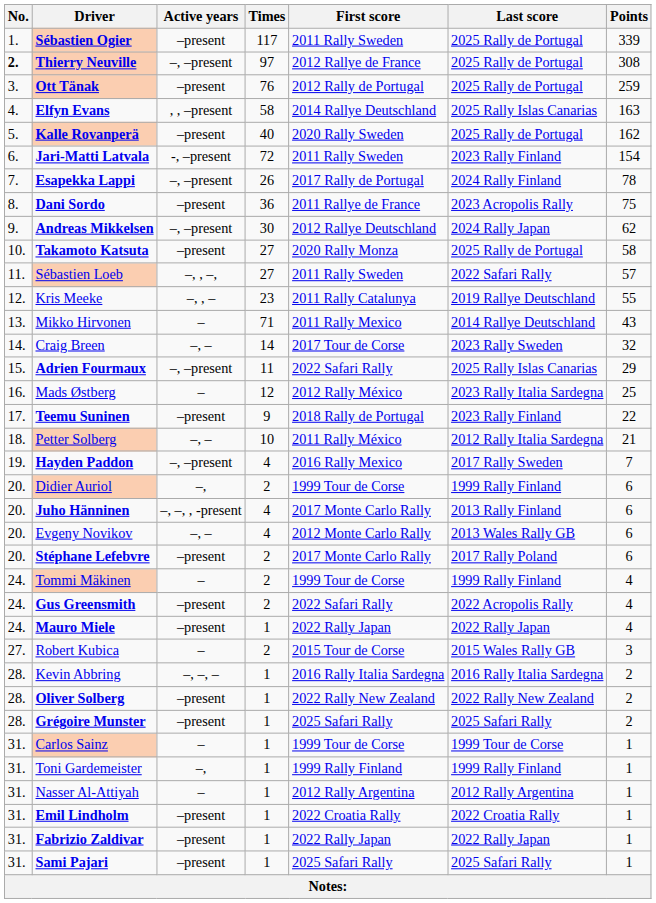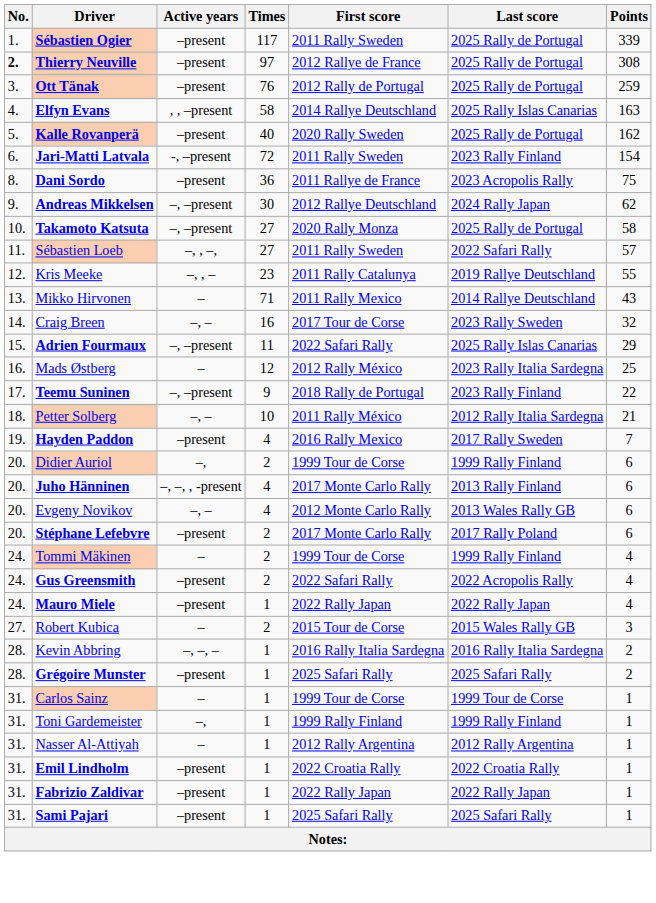 <table class="wikitable sortable" style="font-size:90%;">
 <tr>
 <th>No.</th>
 <th class="unsortable">Driver</th>
 <th>Active years</th>
 <th>Times</th>
 <th class="unsortable">First score</th>
 <th class="unsortable">Last score</th>
 <th>Points</th>
 </tr>
 <tr>
 <td>1.</td>
 <td bgcolor=fbceb1><strong> <a href='#'>Sébastien Ogier</a></strong></td>
 <td align=center>–present</td>
 <td align=center>117</td>
 <td> <a href='#'>2011 Rally Sweden</a></td>
 <td> <a href='#'>2025 Rally de Portugal</a></td>
 <td align=center>339</td>
 </tr>
 <tr>
 <td><strong>2.</strong></td>
 <td bgcolor=fbceb1><strong> <a href='#'>Thierry Neuville</a></strong></td>
-<td align=center>–, –present</td>
+<td align=center>–present</td>
 <td align=center>97</td>
 <td> <a href='#'>2012 Rallye de France</a></td>
 <td> <a href='#'>2025 Rally de Portugal</a></td>
 <td align=center>308</td>
 </tr>
 <tr>
 <td>3.</td>
 <td bgcolor=fbceb1><strong> <a href='#'>Ott Tänak</a></strong></td>
 <td align=center>–present</td>
 <td align=center>76</td>
 <td> <a href='#'>2012 Rally de Portugal</a></td>
 <td> <a href='#'>2025 Rally de Portugal</a></td>
 <td align=center>259</td>
 </tr>
 <tr>
 <td>4.</td>
 <td><strong> <a href='#'>Elfyn Evans</a></strong></td>
 <td align=center>, , –present</td>
 <td align=center>58</td>
 <td> <a href='#'>2014 Rallye Deutschland</a></td>
 <td> <a href='#'>2025 Rally Islas Canarias</a></td>
 <td align=center>163</td>
 </tr>
 <tr>
 <td>5.</td>
 <td bgcolor=fbceb1> <strong><a href='#'>Kalle Rovanperä</a></strong></td>
 <td align=center>–present</td>
 <td align=center>40</td>
 <td> <a href='#'>2020 Rally Sweden</a></td>
 <td> <a href='#'>2025 Rally de Portugal</a></td>
 <td align=center>162</td>
 </tr>
 <tr>
 <td>6.</td>
 <td> <strong><a href='#'>Jari-Matti Latvala</a></strong></td>
 <td align=center>-, –present</td>
 <td align=center>72</td>
 <td> <a href='#'>2011 Rally Sweden</a></td>
 <td> <a href='#'>2023 Rally Finland</a></td>
 <td align=center>154</td>
 </tr>
 <tr>
-<td>7.</td>
-<td><strong> <a href='#'>Esapekka Lappi</a></strong></td>
-<td align=center>–, –present</td>
-<td align=center>26</td>
-<td> <a href='#'>2017 Rally de Portugal</a></td>
-<td> <a href='#'>2024 Rally Finland</a></td>
-<td align=center>78</td>
-</tr>
-<tr>
 <td>8.</td>
 <td><strong> <a href='#'>Dani Sordo</a></strong></td>
 <td align=center>–present</td>
 <td align=center>36</td>
 <td> <a href='#'>2011 Rallye de France</a></td>
 <td> <a href='#'>2023 Acropolis Rally</a></td>
 <td align=center>75</td>
 </tr>
 <tr>
 <td>9.</td>
 <td><strong> <a href='#'>Andreas Mikkelsen</a></strong></td>
 <td align=center>–, –present</td>
 <td align=center>30</td>
 <td> <a href='#'>2012 Rallye Deutschland</a></td>
 <td> <a href='#'>2024 Rally Japan</a></td>
 <td align=center>62</td>
 </tr>
 <tr>
 <td>10.</td>
 <td><strong> <a href='#'>Takamoto Katsuta</a></strong></td>
-<td align=center>–present</td>
+<td align=center>–, –present</td>
 <td align=center>27</td>
 <td> <a href='#'>2020 Rally Monza</a></td>
 <td> <a href='#'>2025 Rally de Portugal</a></td>
 <td align=center>58</td>
 </tr>
 <tr>
 <td>11.</td>
 <td bgcolor=fbceb1> <a href='#'>Sébastien Loeb</a></td>
 <td align=center>–, , –, </td>
 <td align=center>27</td>
 <td> <a href='#'>2011 Rally Sweden</a></td>
 <td> <a href='#'>2022 Safari Rally</a></td>
 <td align=center>57</td>
 </tr>
 <tr>
 <td>12.</td>
 <td> <a href='#'>Kris Meeke</a></td>
 <td align=center>–, , –</td>
 <td align=center>23</td>
 <td> <a href='#'>2011 Rally Catalunya</a></td>
 <td> <a href='#'>2019 Rallye Deutschland</a></td>
 <td align=center>55</td>
 </tr>
 <tr>
 <td>13.</td>
 <td> <a href='#'>Mikko Hirvonen</a></td>
 <td align=center>–</td>
 <td align=center>71</td>
 <td> <a href='#'>2011 Rally Mexico</a></td>
 <td> <a href='#'>2014 Rallye Deutschland</a></td>
 <td align=center>43</td>
 </tr>
 <tr>
 <td>14.</td>
 <td> <a href='#'>Craig Breen</a></td>
 <td align=center>–, –</td>
-<td align=center>14</td>
+<td align=center>16</td>
 <td> <a href='#'>2017 Tour de Corse</a></td>
 <td> <a href='#'>2023 Rally Sweden</a></td>
 <td align=center>32</td>
 </tr>
 <tr>
 <td>15.</td>
 <td> <strong><a href='#'>Adrien Fourmaux</a></strong></td>
 <td align=center>–, –present</td>
 <td align=center>11</td>
 <td> <a href='#'>2022 Safari Rally</a></td>
 <td> <a href='#'>2025 Rally Islas Canarias</a></td>
 <td align=center>29</td>
 </tr>
 <tr>
 <td>16.</td>
 <td> <a href='#'>Mads Østberg</a></td>
 <td align=center>–</td>
 <td align=center>12</td>
 <td> <a href='#'>2012 Rally México</a></td>
 <td> <a href='#'>2023 Rally Italia Sardegna</a></td>
 <td align=center>25</td>
 </tr>
 <tr>
 <td>17.</td>
 <td><strong> <a href='#'>Teemu Suninen</a></strong></td>
-<td align=center>–present</td>
+<td align=center>–, –present</td>
 <td align=center>9</td>
 <td> <a href='#'>2018 Rally de Portugal</a></td>
 <td> <a href='#'>2023 Rally Finland</a></td>
 <td align=center>22</td>
 </tr>
 <tr>
 <td>18.</td>
 <td bgcolor=fbceb1> <a href='#'>Petter Solberg</a></td>
 <td align=center>–, –</td>
 <td align=center>10</td>
 <td> <a href='#'>2011 Rally México</a></td>
 <td> <a href='#'>2012 Rally Italia Sardegna</a></td>
 <td align=center>21</td>
 </tr>
 <tr>
 <td>19.</td>
 <td><strong> <a href='#'>Hayden Paddon</a></strong></td>
-<td align=center>–, –present</td>
+<td align=center>–present</td>
 <td align=center>4</td>
 <td> <a href='#'>2016 Rally Mexico</a></td>
 <td> <a href='#'>2017 Rally Sweden</a></td>
 <td align=center>7</td>
 </tr>
 <tr>
 <td>20.</td>
 <td bgcolor=fbceb1> <a href='#'>Didier Auriol</a></td>
 <td align=center>–, </td>
 <td align=center>2</td>
 <td> <a href='#'>1999 Tour de Corse</a></td>
 <td> <a href='#'>1999 Rally Finland</a></td>
 <td align=center>6</td>
 </tr>
 <tr>
 <td>20.</td>
 <td> <strong><a href='#'>Juho Hänninen</a></strong></td>
 <td align=center>–, –, , -present</td>
 <td align=center>4</td>
 <td> <a href='#'>2017 Monte Carlo Rally</a></td>
 <td> <a href='#'>2013 Rally Finland</a></td>
 <td align=center>6</td>
 </tr>
 <tr>
 <td>20.</td>
 <td> <a href='#'>Evgeny Novikov</a></td>
 <td align=center>–, –</td>
 <td align=center>4</td>
 <td> <a href='#'>2012 Monte Carlo Rally</a></td>
 <td> <a href='#'>2013 Wales Rally GB</a></td>
 <td align=center>6</td>
 </tr>
 <tr>
 <td>20.</td>
 <td> <strong><a href='#'>Stéphane Lefebvre</a></strong></td>
 <td align=center>–present</td>
 <td align=center>2</td>
 <td> <a href='#'>2017 Monte Carlo Rally</a></td>
 <td> <a href='#'>2017 Rally Poland</a></td>
 <td align=center>6</td>
 </tr>
 <tr>
 <td>24.</td>
 <td bgcolor=fbceb1> <a href='#'>Tommi Mäkinen</a></td>
 <td align=center>–</td>
 <td align=center>2</td>
 <td> <a href='#'>1999 Tour de Corse</a></td>
 <td> <a href='#'>1999 Rally Finland</a></td>
 <td align=center>4</td>
 </tr>
 <tr>
 <td>24.</td>
 <td> <strong><a href='#'>Gus Greensmith</a></strong></td>
 <td align=center>–present</td>
 <td align=center>2</td>
 <td> <a href='#'>2022 Safari Rally</a></td>
 <td> <a href='#'>2022 Acropolis Rally</a></td>
 <td align=center>4</td>
 </tr>
 <tr>
 <td>24.</td>
 <td><strong> <a href='#'>Mauro Miele</a></strong></td>
 <td align=center>–present</td>
 <td align=center>1</td>
 <td> <a href='#'>2022 Rally Japan</a></td>
 <td> <a href='#'>2022 Rally Japan</a></td>
 <td align=center>4</td>
 </tr>
 <tr>
 <td>27.</td>
 <td> <a href='#'>Robert Kubica</a></td>
 <td align=center>–</td>
 <td align=center>2</td>
 <td> <a href='#'>2015 Tour de Corse</a></td>
 <td> <a href='#'>2015 Wales Rally GB</a></td>
 <td align=center>3</td>
 </tr>
 <tr>
 <td>28.</td>
 <td> <a href='#'>Kevin Abbring</a></td>
 <td align=center>–, –, –</td>
 <td align=center>1</td>
 <td> <a href='#'>2016 Rally Italia Sardegna</a></td>
 <td> <a href='#'>2016 Rally Italia Sardegna</a></td>
 <td align=center>2</td>
 </tr>
 <tr>
 <td>28.</td>
-<td><strong> <a href='#'>Oliver Solberg</a></strong></td>
-<td align=center>–present</td>
-<td align=center>1</td>
-<td> <a href='#'>2022 Rally New Zealand</a></td>
-<td> <a href='#'>2022 Rally New Zealand</a></td>
-<td align=center>2</td>
-</tr>
-<tr>
-<td>28.</td>
 <td><strong> <a href='#'>Grégoire Munster</a></strong></td>
 <td align=center>–present</td>
 <td align=center>1</td>
 <td> <a href='#'>2025 Safari Rally</a></td>
 <td> <a href='#'>2025 Safari Rally</a></td>
 <td align=center>2</td>
 </tr>
 <tr>
 <td>31.</td>
 <td bgcolor=fbceb1> <a href='#'>Carlos Sainz</a></td>
 <td align=center>–</td>
 <td align=center>1</td>
 <td> <a href='#'>1999 Tour de Corse</a></td>
 <td> <a href='#'>1999 Tour de Corse</a></td>
 <td align=center>1</td>
 </tr>
 <tr>
 <td>31.</td>
 <td> <a href='#'>Toni Gardemeister</a></td>
 <td align=center>–, </td>
 <td align=center>1</td>
 <td> <a href='#'>1999 Rally Finland</a></td>
 <td> <a href='#'>1999 Rally Finland</a></td>
 <td align=center>1</td>
 </tr>
 <tr>
 <td>31.</td>
 <td> <a href='#'>Nasser Al-Attiyah</a></td>
 <td align=center>–</td>
 <td align=center>1</td>
 <td> <a href='#'>2012 Rally Argentina</a></td>
 <td> <a href='#'>2012 Rally Argentina</a></td>
 <td align=center>1</td>
 </tr>
 <tr>
 <td>31.</td>
 <td> <strong><a href='#'>Emil Lindholm</a></strong></td>
 <td align=center>–present</td>
 <td align=center>1</td>
 <td> <a href='#'>2022 Croatia Rally</a></td>
 <td> <a href='#'>2022 Croatia Rally</a></td>
 <td align=center>1</td>
 </tr>
 <tr>
 <td>31.</td>
 <td><strong> <a href='#'>Fabrizio Zaldivar</a></strong></td>
 <td align=center>–present</td>
 <td align=center>1</td>
 <td> <a href='#'>2022 Rally Japan</a></td>
 <td> <a href='#'>2022 Rally Japan</a></td>
 <td align=center>1</td>
 </tr>
 <tr>
 <td>31.</td>
 <td><strong> <a href='#'>Sami Pajari</a></strong></td>
 <td align=center>–present</td>
 <td align=center>1</td>
 <td> <a href='#'>2025 Safari Rally</a></td>
 <td> <a href='#'>2025 Safari Rally</a></td>
 <td align=center>1</td>
 </tr>
 <tr>
 <th colspan=7><strong>Notes:</strong></th>
 </tr>
 </table>
